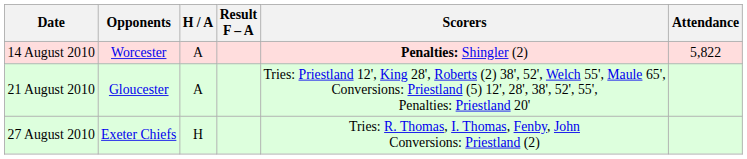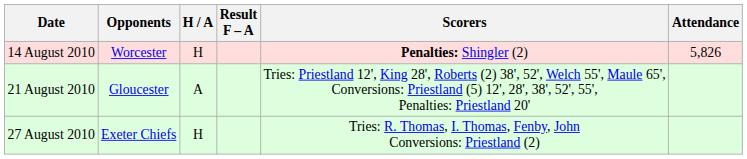 <table class="wikitable" style="text-align:center">
 <tr>
 <th>Date</th>
 <th>Opponents</th>
 <th>H / A</th>
 <th>Result<br>F – A</th>
 <th>Scorers</th>
 <th>Attendance</th>
 </tr>
 <tr bgcolor="#ffdddd">
 <td>14 August 2010</td>
 <td><a href='#'>Worcester</a></td>
-<td>A</td>
+<td>H</td>
 <td> </td>
 <td><strong>Penalties:</strong> <a href='#'>Shingler</a> (2)</td>
-<td>5,822</td>
+<td>5,826</td>
 </tr>
 <tr bgcolor="ddffdd">
 <td>21 August 2010</td>
 <td><a href='#'>Gloucester</a></td>
 <td>A</td>
 <td></td>
 <td>Tries: <a href='#'>Priestland</a> 12', <a href='#'>King</a> 28', <a href='#'>Roberts</a> (2) 38', 52', <a href='#'>Welch</a> 55', <a href='#'>Maule</a> 65', <br> Conversions: <a href='#'>Priestland</a> (5) 12', 28', 38', 52', 55', <br> Penalties: <a href='#'>Priestland</a> 20'</td>
 <td></td>
 </tr>
 <tr bgcolor="ddffdd">
 <td>27 August 2010</td>
 <td><a href='#'>Exeter Chiefs</a></td>
 <td>H</td>
 <td> </td>
 <td>Tries: <a href='#'>R. Thomas</a>, <a href='#'>I. Thomas</a>, <a href='#'>Fenby</a>, <a href='#'>John</a> <br> Conversions: <a href='#'>Priestland</a> (2)</td>
 <td></td>
 </tr>
 </table>
